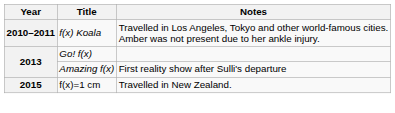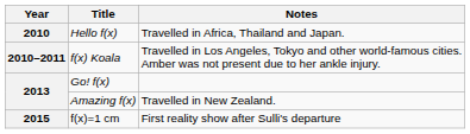 <table class="wikitable plainrowheaders sortable">
 <tr>
 <th scope="col">Year</th>
 <th scope="col">Title</th>
 <th scope="col">Notes</th>
+</tr>
+<tr>
+<th scope="row">2010</th>
+<td><em>Hello f(x)</em></td>
+<td>Travelled in Africa, Thailand and Japan.</td>
 </tr>
 <tr>
 <th scope="row">2010–2011</th>
 <td><em>f(x) Koala</em></td>
 <td>Travelled in Los Angeles, Tokyo and other world-famous cities.<br>Amber was not present due to her ankle injury.</td>
 </tr>
 <tr>
 <th scope="row" rowspan="2">2013</th>
 <td><em>Go! f(x)</em></td>
 <td></td>
 </tr>
 <tr>
 <td><em>Amazing f(x)</em></td>
-<td>First reality show after Sulli's departure</td>
+<td>Travelled in New Zealand.</td>
 </tr>
 <tr>
 <th scope="row">2015</th>
 <td>f(x)=1 cm</td>
-<td>Travelled in New Zealand.</td>
+<td>First reality show after Sulli's departure</td>
 </tr>
 </table>
